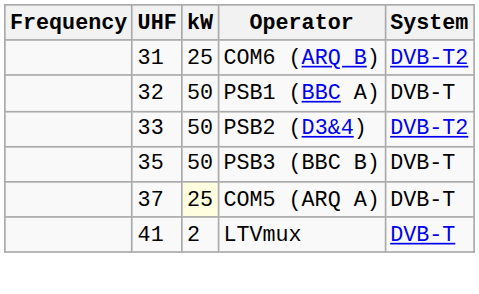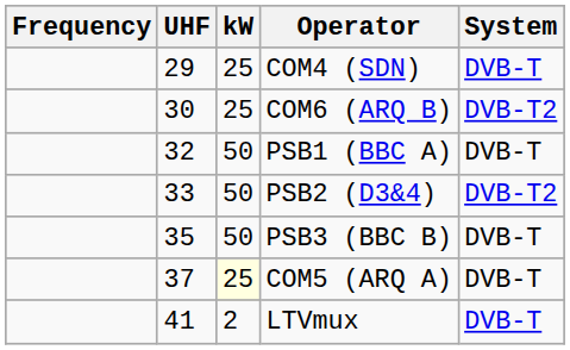 <table class="wikitable sortable">
 <tr>
 <th>Frequency</th>
 <th>UHF</th>
 <th>kW</th>
 <th>Operator</th>
 <th>System</th>
 </tr>
 <tr>
 <td></td>
-<td>31</td>
+<td>29</td>
+<td>25</td>
+<td>COM4 (<a href='#'>SDN</a>)</td>
+<td><a href='#'>DVB-T</a></td>
+</tr>
+<tr>
+<td></td>
+<td>30</td>
 <td>25</td>
 <td>COM6 (<a href='#'>ARQ B</a>)</td>
 <td><a href='#'>DVB-T2</a></td>
 </tr>
 <tr>
 <td></td>
 <td>32</td>
 <td>50</td>
 <td>PSB1 (<a href='#'>BBC</a> A)</td>
 <td>DVB-T</td>
 </tr>
 <tr>
 <td></td>
 <td>33</td>
 <td>50</td>
 <td>PSB2 (<a href='#'>D3&4</a>)</td>
 <td><a href='#'>DVB-T2</a></td>
 </tr>
 <tr>
 <td></td>
 <td>35</td>
 <td>50</td>
 <td>PSB3 (BBC B)</td>
 <td>DVB-T</td>
 </tr>
 <tr>
 <td></td>
 <td>37</td>
 <td style="background: lightyellow;">25</td>
 <td>COM5 (ARQ A)</td>
 <td>DVB-T</td>
 </tr>
 <tr>
 <td></td>
 <td>41</td>
 <td>2</td>
 <td>LTVmux</td>
 <td><a href='#'>DVB-T</a></td>
 </tr>
 </table>
